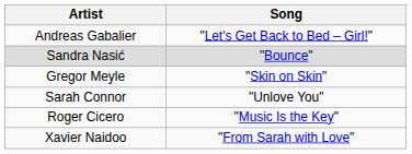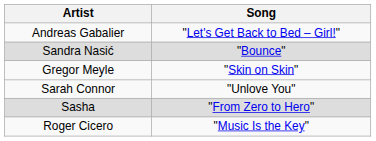 <table class="wikitable plainrowheaders" style="text-align:center;" border="1">
 <tr>
 <th scope="col" rowspan="1" style="width:12em;">Artist</th>
 <th scope="col" rowspan="1" style="width:18em;">Song</th>
 </tr>
 <tr>
 <td scope="row">Andreas Gabalier</td>
 <td>"<a href='#'>Let's Get Back to Bed – Girl!</a>"</td>
 </tr>
 <tr style="background:#ddd;">
 <td scope="row">Sandra Nasić</td>
 <td>"<a href='#'>Bounce</a>"</td>
 </tr>
 <tr>
 <td scope="row">Gregor Meyle</td>
 <td>"<a href='#'>Skin on Skin</a>"</td>
 </tr>
 <tr>
 <td scope="row">Sarah Connor</td>
 <td>"Unlove You"</td>
 </tr>
+<tr style="background:#ddd;">
+<td scope="row">Sasha</td>
+<td>"<a href='#'>From Zero to Hero</a>"</td>
+</tr>
 <tr>
 <td scope="row">Roger Cicero</td>
 <td>"<a href='#'>Music Is the Key</a>"</td>
 </tr>
-<tr>
-<td scope="row">Xavier Naidoo</td>
-<td>"<a href='#'>From Sarah with Love</a>"</td>
-</tr>
 </table>
